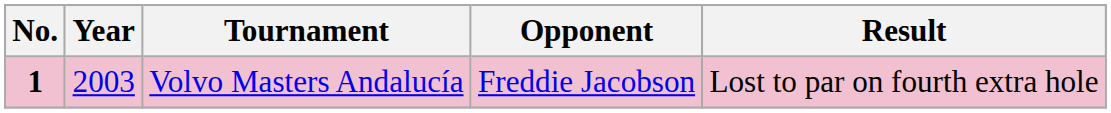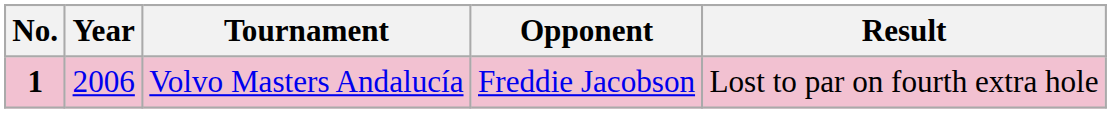 <table class="wikitable" style="font-size:95%;">
 <tr>
 <th>No.</th>
 <th>Year</th>
 <th>Tournament</th>
 <th>Opponent</th>
 <th>Result</th>
 </tr>
 <tr style="background:#F2C1D1;">
 <td align=center><strong>1</strong></td>
-<td><a href='#'>2003</a></td>
+<td><a href='#'>2006</a></td>
 <td><a href='#'>Volvo Masters Andalucía</a></td>
 <td> <a href='#'>Freddie Jacobson</a></td>
 <td>Lost to par on fourth extra hole</td>
 </tr>
 </table>
